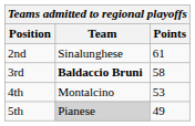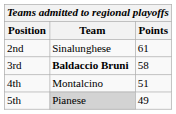 <table class="wikitable">
 <tr>
 <th colspan="3"><em>Teams admitted to regional playoffs</em></th>
 </tr>
 <tr>
 <th>Position</th>
 <th>Team</th>
 <th>Points</th>
 </tr>
 <tr>
 <td>2nd</td>
 <td>Sinalunghese</td>
 <td>61</td>
 </tr>
 <tr>
 <td>3rd</td>
 <td><strong>Baldaccio Bruni</strong></td>
 <td>58</td>
 </tr>
 <tr>
 <td>4th</td>
 <td>Montalcino</td>
-<td>53</td>
+<td>51</td>
 </tr>
 <tr>
 <td>5th</td>
 <td style="background: lightgrey;">Pianese</td>
 <td>49</td>
 </tr>
 </table>
